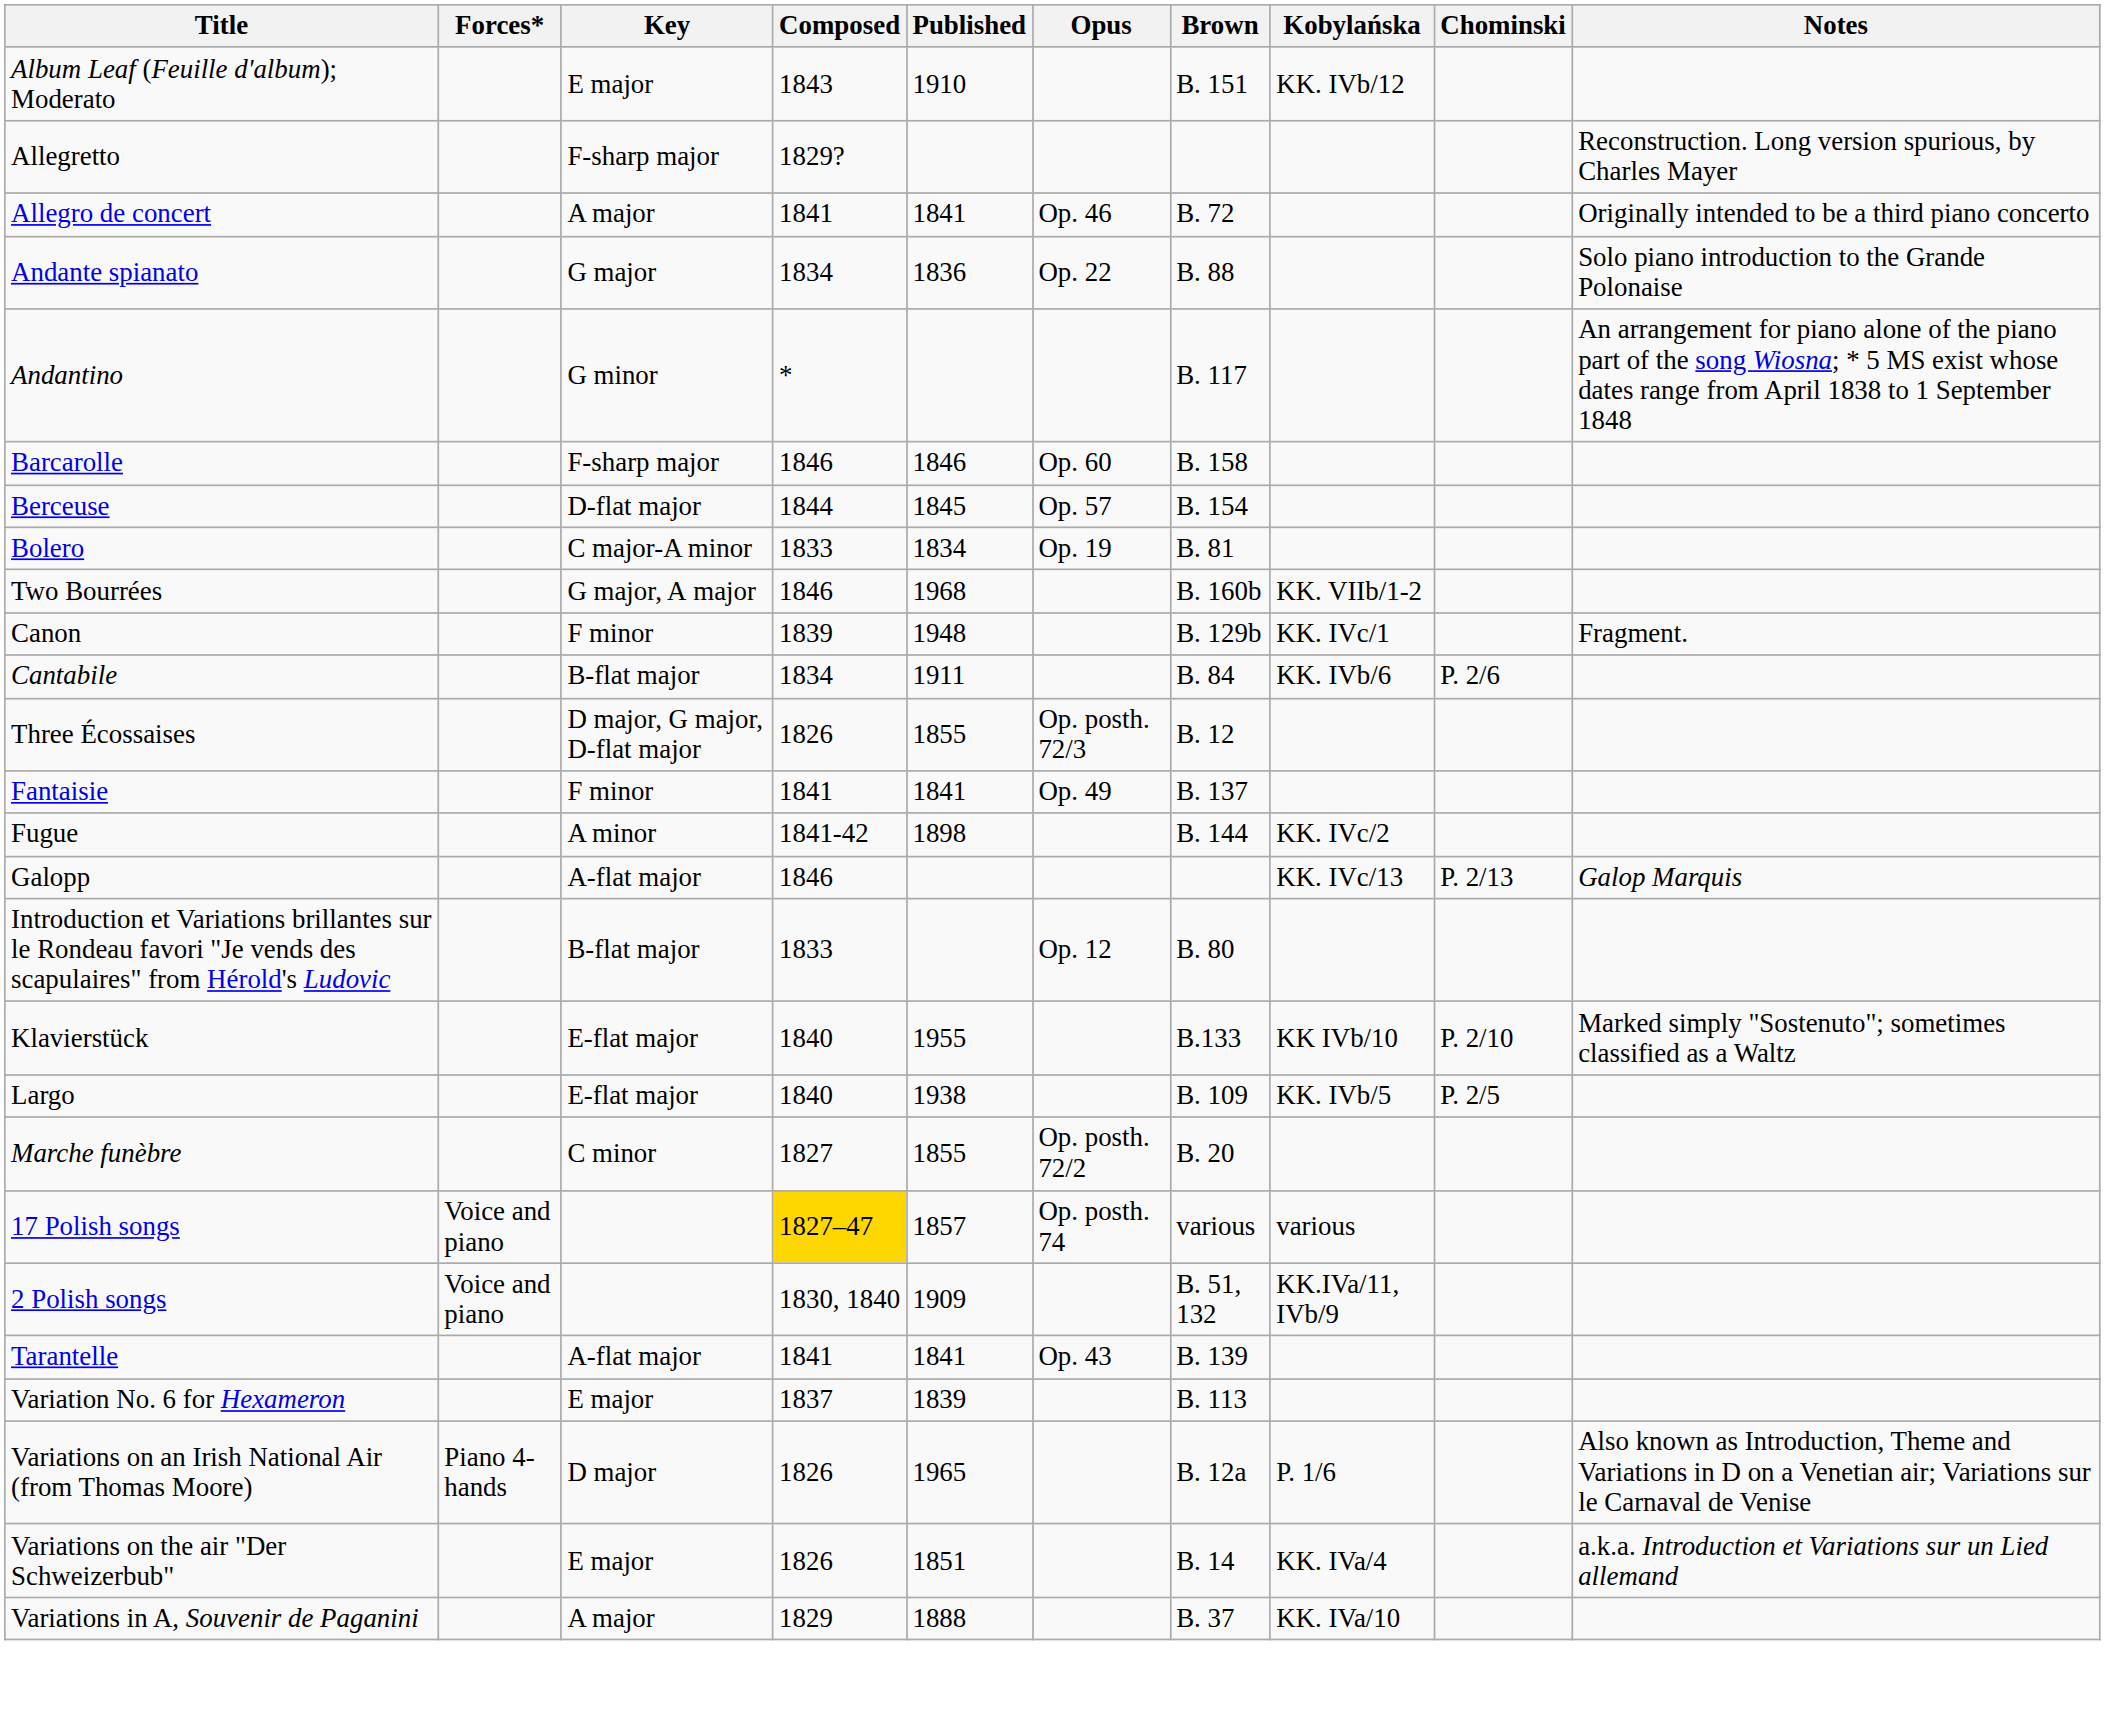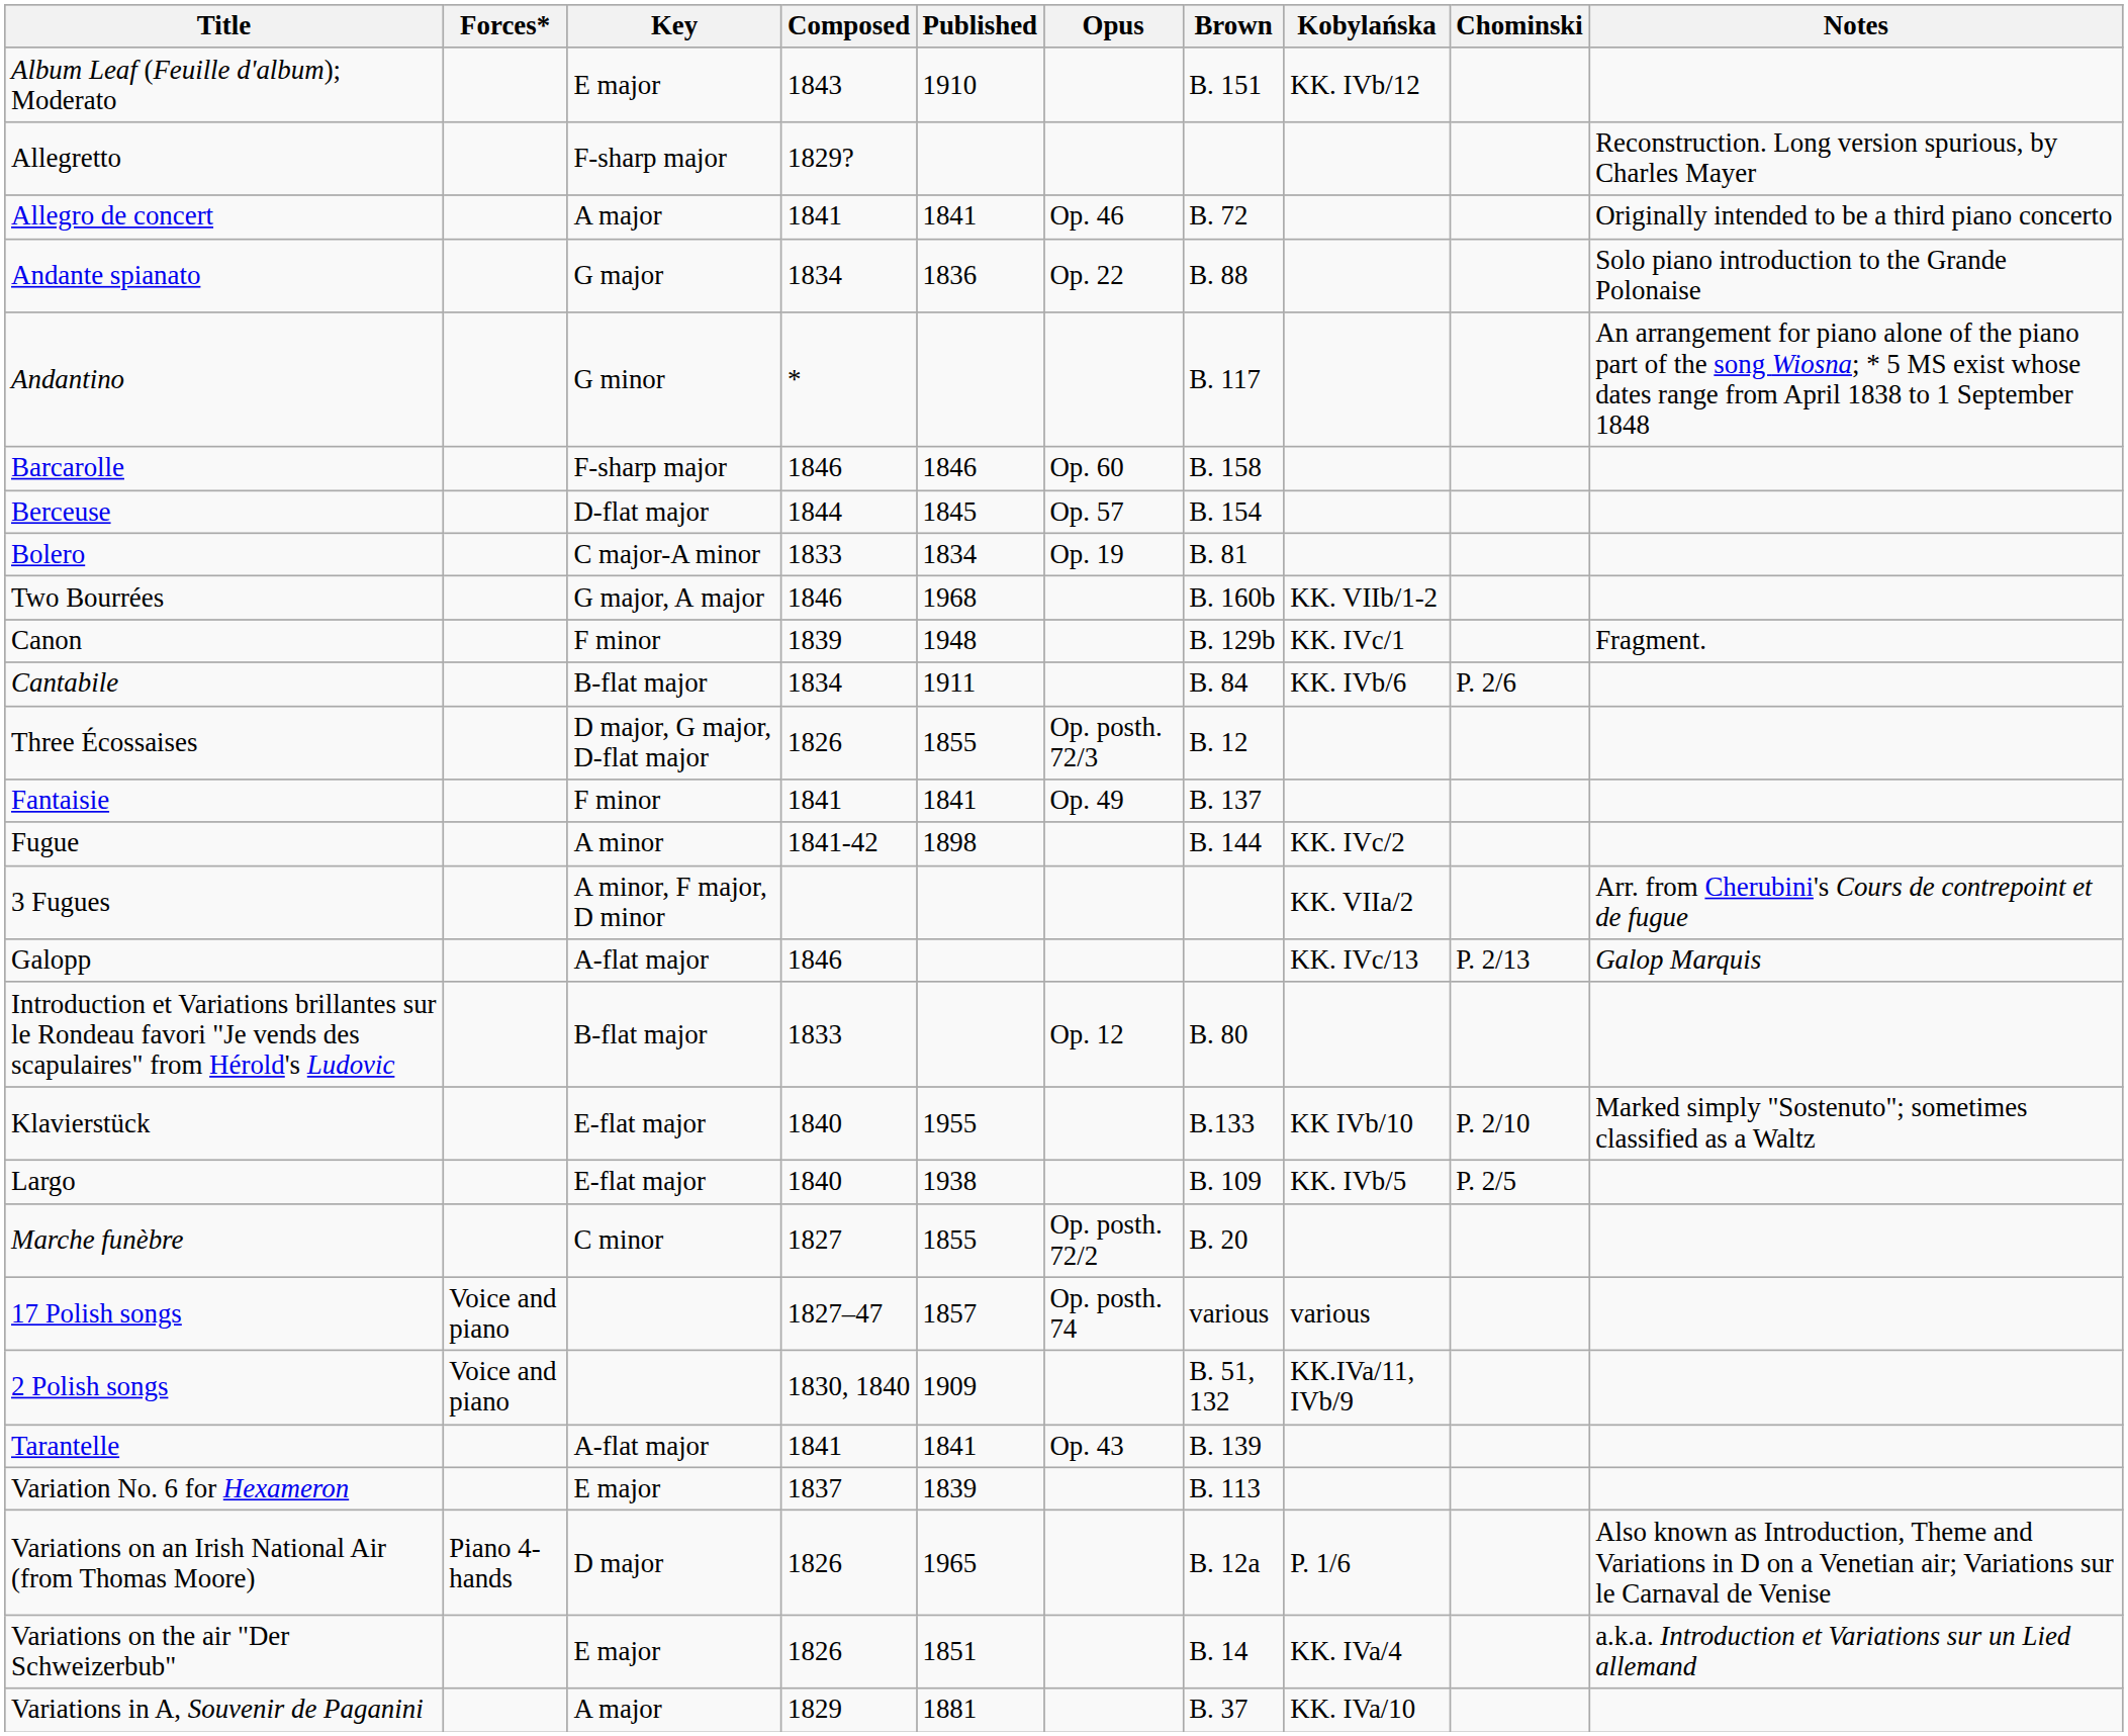 <table class="wikitable sortable">
 <tr>
 <th>Title</th>
 <th>Forces*</th>
 <th>Key</th>
 <th>Composed</th>
 <th>Published</th>
 <th>Opus</th>
 <th>Brown</th>
 <th>Kobylańska</th>
 <th>Chominski</th>
 <th>Notes</th>
 </tr>
 <tr>
 <td><em>Album Leaf</em> (<em>Feuille d'album</em>); Moderato</td>
 <td></td>
 <td>E major</td>
 <td>1843</td>
 <td>1910</td>
 <td></td>
 <td>B. 151</td>
 <td>KK. IVb/12</td>
 <td></td>
 <td></td>
 </tr>
 <tr>
 <td>Allegretto</td>
 <td></td>
 <td>F‑sharp major</td>
 <td>1829?</td>
 <td></td>
 <td></td>
 <td></td>
 <td></td>
 <td></td>
 <td>Reconstruction. Long version spurious, by Charles Mayer</td>
 </tr>
 <tr>
 <td><a href='#'>Allegro de concert</a></td>
 <td></td>
 <td>A major</td>
 <td>1841</td>
 <td>1841</td>
 <td>Op. 46</td>
 <td>B. 72</td>
 <td></td>
 <td></td>
 <td>Originally intended to be a third piano concerto</td>
 </tr>
 <tr>
 <td><a href='#'>Andante spianato</a></td>
 <td></td>
 <td>G major</td>
 <td>1834</td>
 <td>1836</td>
 <td>Op. 22</td>
 <td>B. 88</td>
 <td></td>
 <td></td>
 <td>Solo piano introduction to the Grande Polonaise</td>
 </tr>
 <tr>
 <td><em>Andantino</em></td>
 <td></td>
 <td>G minor</td>
 <td>*</td>
 <td></td>
 <td></td>
 <td>B. 117</td>
 <td></td>
 <td></td>
 <td>An arrangement for piano alone of the piano part of the <a href='#'>song <em>Wiosna</em></a>; * 5 MS exist whose dates range from April 1838 to 1 September 1848</td>
 </tr>
 <tr>
 <td><a href='#'>Barcarolle</a></td>
 <td></td>
 <td>F‑sharp major</td>
 <td>1846</td>
 <td>1846</td>
 <td>Op. 60</td>
 <td>B. 158</td>
 <td></td>
 <td></td>
 <td></td>
 </tr>
 <tr>
 <td><a href='#'>Berceuse</a></td>
 <td></td>
 <td>D-flat major</td>
 <td>1844</td>
 <td>1845</td>
 <td>Op. 57</td>
 <td>B. 154</td>
 <td></td>
 <td></td>
 <td></td>
 </tr>
 <tr>
 <td><a href='#'>Bolero</a></td>
 <td></td>
 <td>C major-A minor</td>
 <td>1833</td>
 <td>1834</td>
 <td>Op. 19</td>
 <td>B. 81</td>
 <td></td>
 <td></td>
 <td></td>
 </tr>
 <tr>
 <td>Two Bourrées</td>
 <td></td>
 <td>G major, A major</td>
 <td>1846</td>
 <td>1968</td>
 <td></td>
 <td>B. 160b</td>
 <td>KK. VIIb/1-2</td>
 <td></td>
 <td></td>
 </tr>
 <tr>
 <td>Canon</td>
 <td></td>
 <td>F minor</td>
 <td>1839</td>
 <td>1948</td>
 <td></td>
 <td>B. 129b</td>
 <td>KK. IVc/1</td>
 <td></td>
 <td>Fragment.</td>
 </tr>
 <tr>
 <td><em>Cantabile</em></td>
 <td></td>
 <td>B-flat major</td>
 <td>1834</td>
 <td>1911</td>
 <td></td>
 <td>B. 84</td>
 <td>KK. IVb/6</td>
 <td>P. 2/6</td>
 <td></td>
 </tr>
 <tr>
 <td>Three Écossaises</td>
 <td></td>
 <td>D major, G major, D-flat major</td>
 <td>1826</td>
 <td>1855</td>
 <td>Op. posth. 72/3</td>
 <td>B. 12</td>
 <td></td>
 <td></td>
 <td></td>
 </tr>
 <tr>
 <td><a href='#'>Fantaisie</a></td>
 <td></td>
 <td>F minor</td>
 <td>1841</td>
 <td>1841</td>
 <td>Op. 49</td>
 <td>B. 137</td>
 <td></td>
 <td></td>
 <td></td>
 </tr>
 <tr>
 <td>Fugue</td>
 <td></td>
 <td>A minor</td>
 <td>1841-42</td>
 <td>1898</td>
 <td></td>
 <td>B. 144</td>
 <td>KK. IVc/2</td>
 <td></td>
 <td></td>
 </tr>
 <tr>
+<td>3 Fugues</td>
+<td></td>
+<td>A minor, F major, D minor</td>
+<td></td>
+<td></td>
+<td></td>
+<td></td>
+<td>KK. VIIa/2</td>
+<td></td>
+<td>Arr. from <a href='#'>Cherubini</a>'s <em>Cours de contrepoint et de fugue</em></td>
+</tr>
+<tr>
 <td>Galopp</td>
 <td></td>
 <td>A-flat major</td>
 <td>1846</td>
 <td></td>
 <td></td>
 <td></td>
 <td>KK. IVc/13</td>
 <td>P. 2/13</td>
 <td><em>Galop Marquis</em></td>
 </tr>
 <tr>
 <td>Introduction et Variations brillantes sur le Rondeau favori "Je vends des scapulaires" from <a href='#'>Hérold</a>'s <em><a href='#'>Ludovic</a></em></td>
 <td></td>
 <td>B-flat major</td>
 <td>1833</td>
 <td></td>
 <td>Op. 12</td>
 <td>B. 80</td>
 <td></td>
 <td></td>
 <td></td>
 </tr>
 <tr>
 <td>Klavierstück</td>
 <td></td>
 <td>E-flat major</td>
 <td>1840</td>
 <td>1955</td>
 <td></td>
 <td>B.133</td>
 <td>KK IVb/10</td>
 <td>P. 2/10</td>
 <td>Marked simply "Sostenuto"; sometimes classified as a Waltz</td>
 </tr>
 <tr>
 <td>Largo</td>
 <td></td>
 <td>E-flat major</td>
 <td>1840</td>
 <td>1938</td>
 <td></td>
 <td>B. 109</td>
 <td>KK. IVb/5</td>
 <td>P. 2/5</td>
 <td></td>
 </tr>
 <tr>
 <td><em>Marche funèbre</em></td>
 <td></td>
 <td>C minor</td>
 <td>1827</td>
 <td>1855</td>
 <td>Op. posth. 72/2</td>
 <td>B. 20</td>
 <td></td>
 <td></td>
 <td></td>
 </tr>
 <tr>
 <td><a href='#'>17 Polish songs</a></td>
 <td>Voice and piano</td>
 <td></td>
-<td style="background: gold;">1827–47</td>
+<td>1827–47</td>
 <td>1857</td>
 <td>Op. posth. 74</td>
 <td>various</td>
 <td>various</td>
 <td></td>
 <td></td>
 </tr>
 <tr>
 <td><a href='#'>2 Polish songs</a></td>
 <td>Voice and piano</td>
 <td></td>
 <td>1830, 1840</td>
 <td>1909</td>
 <td></td>
 <td>B. 51, 132</td>
 <td>KK.IVa/11, IVb/9</td>
 <td></td>
 <td></td>
 </tr>
 <tr>
 <td><a href='#'>Tarantelle</a></td>
 <td></td>
 <td>A-flat major</td>
 <td>1841</td>
 <td>1841</td>
 <td>Op. 43</td>
 <td>B. 139</td>
 <td></td>
 <td></td>
 <td></td>
 </tr>
 <tr>
 <td>Variation No. 6 for <em><a href='#'>Hexameron</a></em></td>
 <td></td>
 <td>E major</td>
 <td>1837</td>
 <td>1839</td>
 <td></td>
 <td>B. 113</td>
 <td></td>
 <td></td>
 <td></td>
 </tr>
 <tr>
 <td>Variations on an Irish National Air (from Thomas Moore)</td>
 <td>Piano 4-hands</td>
 <td>D major</td>
 <td>1826</td>
 <td>1965</td>
 <td></td>
 <td>B. 12a</td>
 <td>P. 1/6</td>
 <td></td>
 <td>Also known as Introduction, Theme and Variations in D on a Venetian air; Variations sur le Carnaval de Venise</td>
 </tr>
 <tr>
 <td>Variations on the air "Der Schweizerbub"</td>
 <td></td>
 <td>E major</td>
 <td>1826</td>
 <td>1851</td>
 <td></td>
 <td>B. 14</td>
 <td>KK. IVa/4</td>
 <td></td>
 <td>a.k.a. <em>Introduction et Variations sur un Lied allemand</em></td>
 </tr>
 <tr>
 <td>Variations in A, <em>Souvenir de Paganini</em></td>
 <td></td>
 <td>A major</td>
 <td>1829</td>
-<td>1888</td>
+<td>1881</td>
 <td></td>
 <td>B. 37</td>
 <td>KK. IVa/10</td>
 <td></td>
 <td></td>
 </tr>
 </table>
